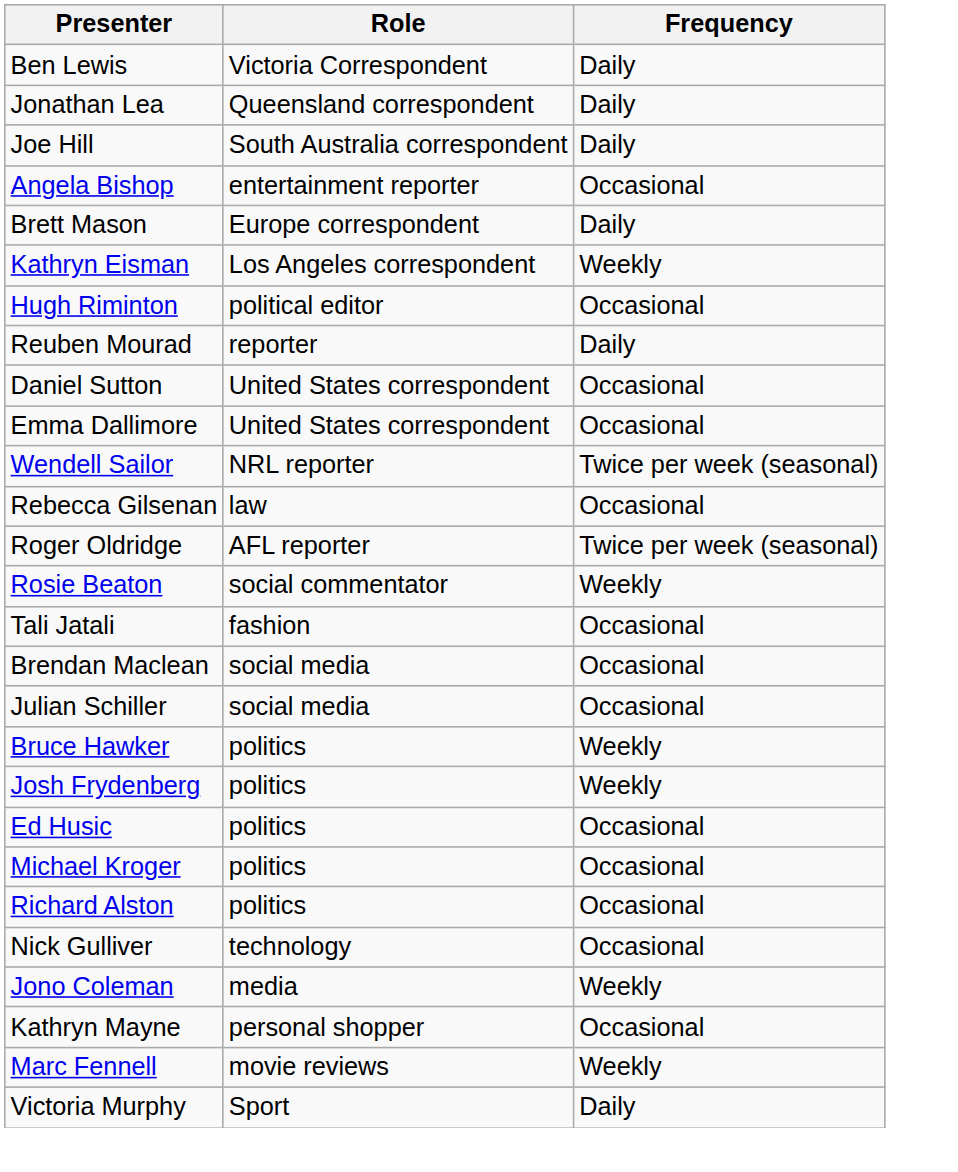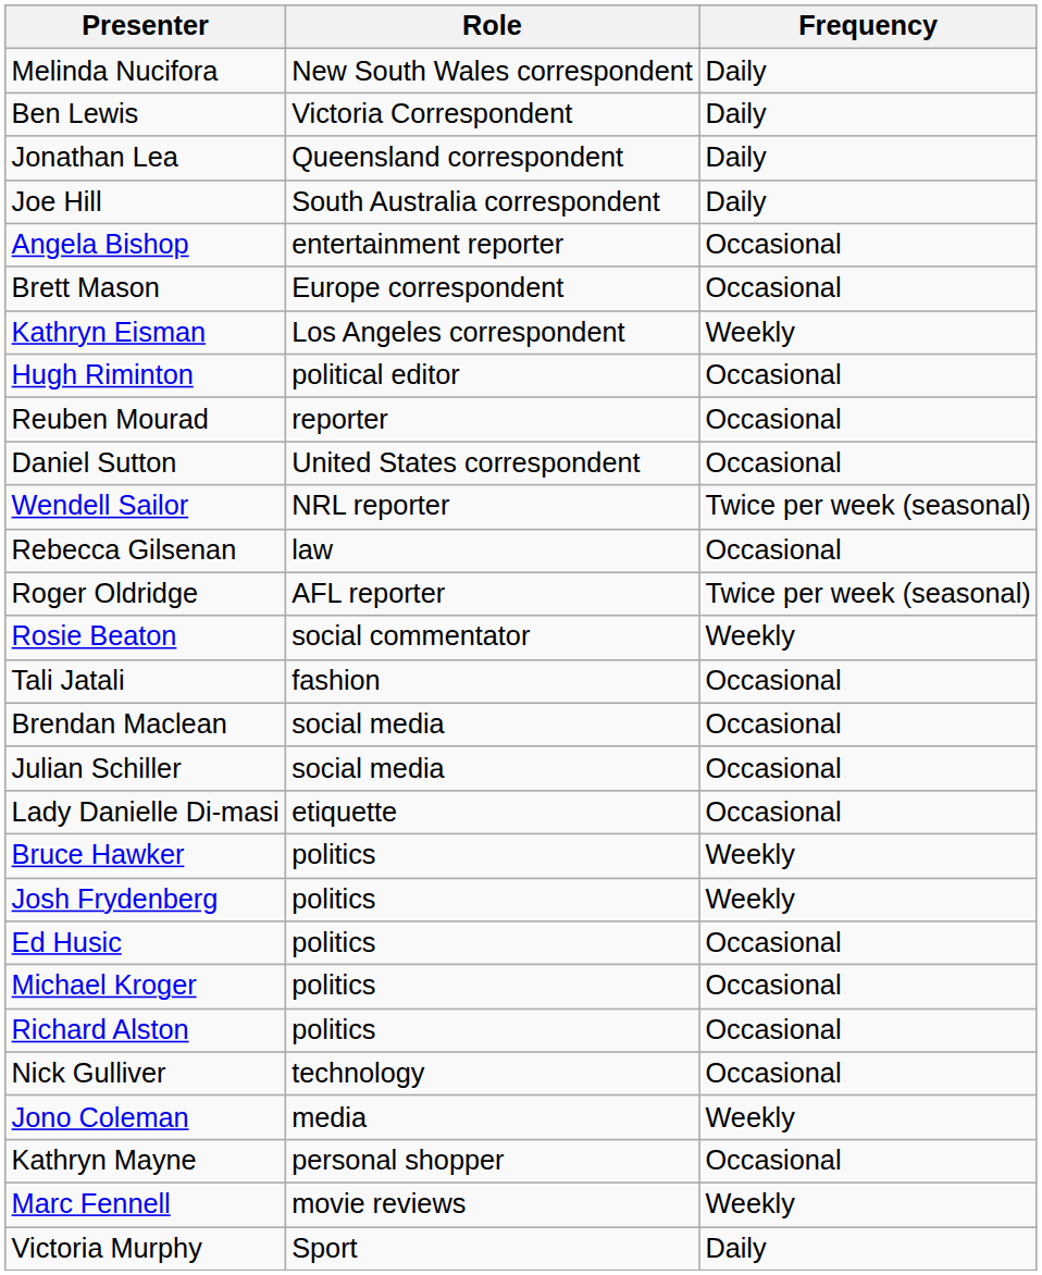 <table class="wikitable sortable">
 <tr>
 <th>Presenter</th>
 <th>Role</th>
 <th>Frequency</th>
+</tr>
+<tr>
+<td>Melinda Nucifora</td>
+<td>New South Wales correspondent</td>
+<td>Daily</td>
 </tr>
 <tr>
 <td>Ben Lewis</td>
 <td>Victoria Correspondent</td>
 <td>Daily</td>
 </tr>
 <tr>
 <td>Jonathan Lea</td>
 <td>Queensland correspondent</td>
 <td>Daily</td>
 </tr>
 <tr>
 <td>Joe Hill</td>
 <td>South Australia correspondent</td>
 <td>Daily</td>
 </tr>
 <tr>
 <td><a href='#'>Angela Bishop</a></td>
 <td>entertainment reporter</td>
 <td>Occasional</td>
 </tr>
 <tr>
 <td>Brett Mason</td>
 <td>Europe correspondent</td>
-<td>Daily</td>
+<td>Occasional</td>
 </tr>
 <tr>
 <td><a href='#'>Kathryn Eisman</a></td>
 <td>Los Angeles correspondent</td>
 <td>Weekly</td>
 </tr>
 <tr>
 <td><a href='#'>Hugh Riminton</a></td>
 <td>political editor</td>
 <td>Occasional</td>
 </tr>
 <tr>
 <td>Reuben Mourad</td>
 <td>reporter</td>
-<td>Daily</td>
+<td>Occasional</td>
 </tr>
 <tr>
 <td>Daniel Sutton</td>
-<td>United States correspondent</td>
-<td>Occasional</td>
-</tr>
-<tr>
-<td>Emma Dallimore</td>
 <td>United States correspondent</td>
 <td>Occasional</td>
 </tr>
 <tr>
 <td><a href='#'>Wendell Sailor</a></td>
 <td>NRL reporter</td>
 <td>Twice per week (seasonal)</td>
 </tr>
 <tr>
 <td>Rebecca Gilsenan</td>
 <td>law</td>
 <td>Occasional</td>
 </tr>
 <tr>
 <td>Roger Oldridge</td>
 <td>AFL reporter</td>
 <td>Twice per week (seasonal)</td>
 </tr>
 <tr>
 <td><a href='#'>Rosie Beaton</a></td>
 <td>social commentator</td>
 <td>Weekly</td>
 </tr>
 <tr>
 <td>Tali Jatali</td>
 <td>fashion</td>
 <td>Occasional</td>
 </tr>
 <tr>
 <td>Brendan Maclean</td>
 <td>social media</td>
 <td>Occasional</td>
 </tr>
 <tr>
 <td>Julian Schiller</td>
 <td>social media</td>
+<td>Occasional</td>
+</tr>
+<tr>
+<td>Lady Danielle Di-masi</td>
+<td>etiquette</td>
 <td>Occasional</td>
 </tr>
 <tr>
 <td><a href='#'>Bruce Hawker</a></td>
 <td>politics</td>
 <td>Weekly</td>
 </tr>
 <tr>
 <td><a href='#'>Josh Frydenberg</a></td>
 <td>politics</td>
 <td>Weekly</td>
 </tr>
 <tr>
 <td><a href='#'>Ed Husic</a></td>
 <td>politics</td>
 <td>Occasional</td>
 </tr>
 <tr>
 <td><a href='#'>Michael Kroger</a></td>
 <td>politics</td>
 <td>Occasional</td>
 </tr>
 <tr>
 <td><a href='#'>Richard Alston</a></td>
 <td>politics</td>
 <td>Occasional</td>
 </tr>
 <tr>
 <td>Nick Gulliver</td>
 <td>technology</td>
 <td>Occasional</td>
 </tr>
 <tr>
 <td><a href='#'>Jono Coleman</a></td>
 <td>media</td>
 <td>Weekly</td>
 </tr>
 <tr>
 <td>Kathryn Mayne</td>
 <td>personal shopper</td>
 <td>Occasional</td>
 </tr>
 <tr>
 <td><a href='#'>Marc Fennell</a></td>
 <td>movie reviews</td>
 <td>Weekly</td>
 </tr>
 <tr>
 <td>Victoria Murphy</td>
 <td>Sport</td>
 <td>Daily</td>
 </tr>
 </table>
